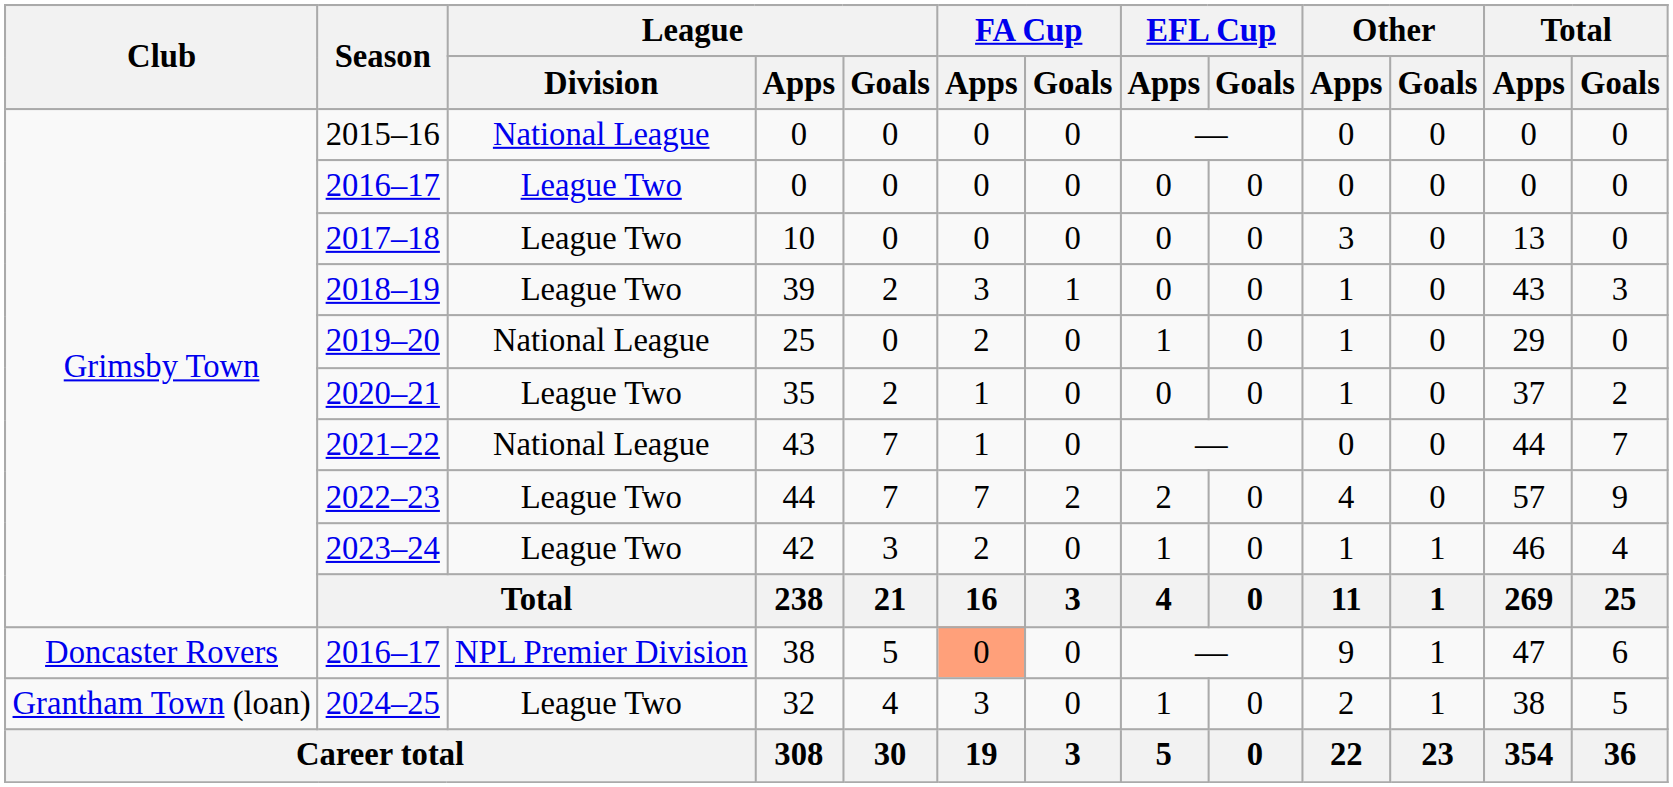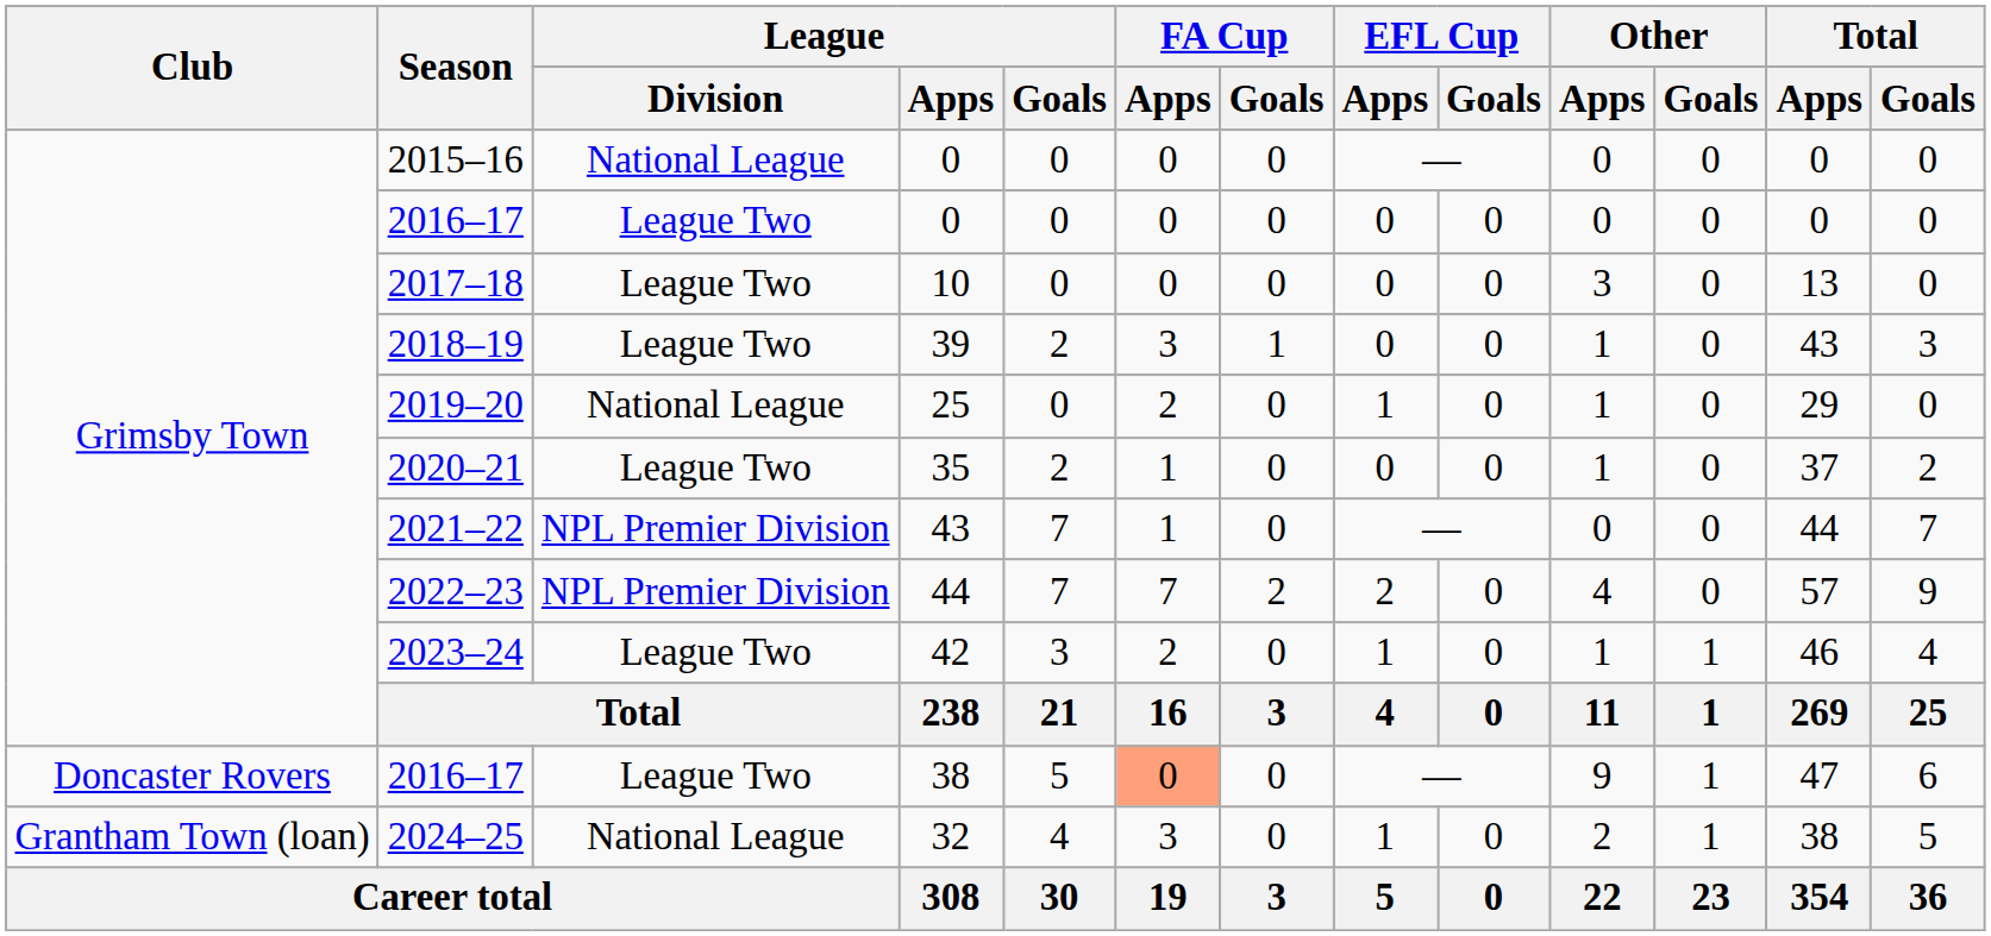 <table class="wikitable" style="text-align: center;">
 <tr>
 <th rowspan="2">Club</th>
 <th rowspan="2">Season</th>
 <th colspan="3">League</th>
 <th colspan="2"><a href='#'>FA Cup</a></th>
 <th colspan="2"><a href='#'>EFL Cup</a></th>
 <th colspan="2">Other</th>
 <th colspan="2">Total</th>
 </tr>
 <tr>
 <th>Division</th>
 <th>Apps</th>
 <th>Goals</th>
 <th>Apps</th>
 <th>Goals</th>
 <th>Apps</th>
 <th>Goals</th>
 <th>Apps</th>
 <th>Goals</th>
 <th>Apps</th>
 <th>Goals</th>
 </tr>
 <tr>
 <td rowspan="10"><a href='#'>Grimsby Town</a></td>
 <td>2015–16</td>
 <td><a href='#'>National League</a></td>
 <td>0</td>
 <td>0</td>
 <td>0</td>
 <td>0</td>
 <td colspan=2>—</td>
 <td>0</td>
 <td>0</td>
 <td>0</td>
 <td>0</td>
 </tr>
 <tr>
 <td><a href='#'>2016–17</a></td>
 <td><a href='#'>League Two</a></td>
 <td>0</td>
 <td>0</td>
 <td>0</td>
 <td>0</td>
 <td>0</td>
 <td>0</td>
 <td>0</td>
 <td>0</td>
 <td>0</td>
 <td>0</td>
 </tr>
 <tr>
 <td><a href='#'>2017–18</a></td>
 <td>League Two</td>
 <td>10</td>
 <td>0</td>
 <td>0</td>
 <td>0</td>
 <td>0</td>
 <td>0</td>
 <td>3</td>
 <td>0</td>
 <td>13</td>
 <td>0</td>
 </tr>
 <tr>
 <td><a href='#'>2018–19</a></td>
 <td>League Two</td>
 <td>39</td>
 <td>2</td>
 <td>3</td>
 <td>1</td>
 <td>0</td>
 <td>0</td>
 <td>1</td>
 <td>0</td>
 <td>43</td>
 <td>3</td>
 </tr>
 <tr>
 <td><a href='#'>2019–20</a></td>
 <td>National League</td>
 <td>25</td>
 <td>0</td>
 <td>2</td>
 <td>0</td>
 <td>1</td>
 <td>0</td>
 <td>1</td>
 <td>0</td>
 <td>29</td>
 <td>0</td>
 </tr>
 <tr>
 <td><a href='#'>2020–21</a></td>
 <td>League Two</td>
 <td>35</td>
 <td>2</td>
 <td>1</td>
 <td>0</td>
 <td>0</td>
 <td>0</td>
 <td>1</td>
 <td>0</td>
 <td>37</td>
 <td>2</td>
 </tr>
 <tr>
 <td><a href='#'>2021–22</a></td>
-<td>National League</td>
+<td><a href='#'>NPL Premier Division</a></td>
 <td>43</td>
 <td>7</td>
 <td>1</td>
 <td>0</td>
 <td colspan=2>—</td>
 <td>0</td>
 <td>0</td>
 <td>44</td>
 <td>7</td>
 </tr>
 <tr>
 <td><a href='#'>2022–23</a></td>
-<td>League Two</td>
+<td><a href='#'>NPL Premier Division</a></td>
 <td>44</td>
 <td>7</td>
 <td>7</td>
 <td>2</td>
 <td>2</td>
 <td>0</td>
 <td>4</td>
 <td>0</td>
 <td>57</td>
 <td>9</td>
 </tr>
 <tr>
 <td><a href='#'>2023–24</a></td>
 <td>League Two</td>
 <td>42</td>
 <td>3</td>
 <td>2</td>
 <td>0</td>
 <td>1</td>
 <td>0</td>
 <td>1</td>
 <td>1</td>
 <td>46</td>
 <td>4</td>
 </tr>
 <tr>
 <th colspan="2">Total</th>
 <th>238</th>
 <th>21</th>
 <th>16</th>
 <th>3</th>
 <th>4</th>
 <th>0</th>
 <th>11</th>
 <th>1</th>
 <th>269</th>
 <th>25</th>
 </tr>
 <tr>
 <td><a href='#'>Doncaster Rovers</a></td>
 <td><a href='#'>2016–17</a></td>
-<td><a href='#'>NPL Premier Division</a></td>
+<td>League Two</td>
 <td>38</td>
 <td>5</td>
 <td style="background: lightsalmon;">0</td>
 <td>0</td>
 <td colspan=2>—</td>
 <td>9</td>
 <td>1</td>
 <td>47</td>
 <td>6</td>
 </tr>
 <tr>
 <td><a href='#'>Grantham Town</a> (loan)</td>
 <td><a href='#'>2024–25</a></td>
-<td>League Two</td>
+<td>National League</td>
 <td>32</td>
 <td>4</td>
 <td>3</td>
 <td>0</td>
 <td>1</td>
 <td>0</td>
 <td>2</td>
 <td>1</td>
 <td>38</td>
 <td>5</td>
 </tr>
 <tr>
 <th colspan="3">Career total</th>
 <th>308</th>
 <th>30</th>
 <th>19</th>
 <th>3</th>
 <th>5</th>
 <th>0</th>
 <th>22</th>
 <th>23</th>
 <th>354</th>
 <th>36</th>
 </tr>
 </table>
